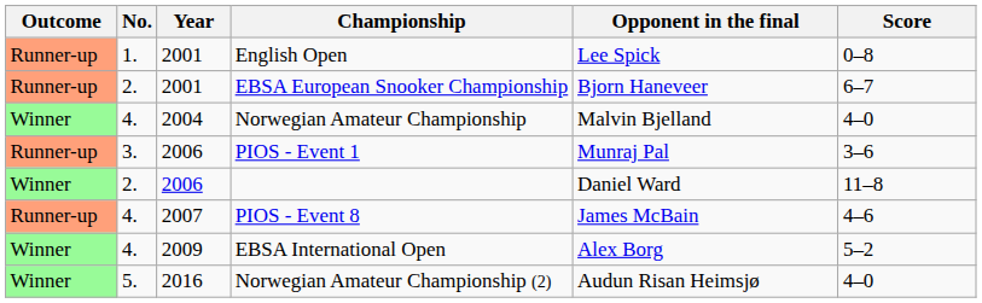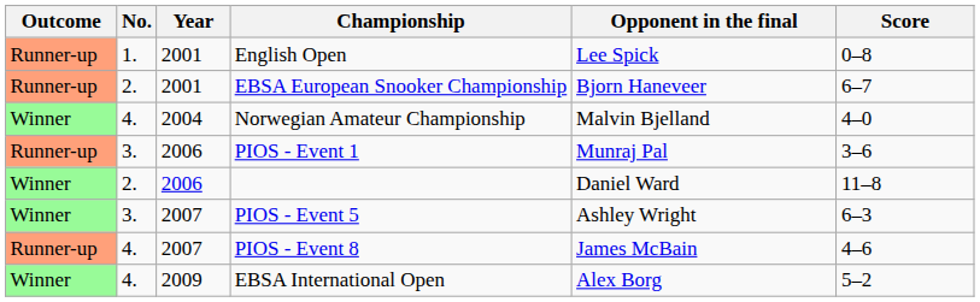 <table class="sortable wikitable">
 <tr>
 <th width="80">Outcome</th>
 <th width="20">No.</th>
 <th width="50">Year</th>
 <th style="width:260px;">Championship</th>
 <th style="width:200px;">Opponent in the final</th>
 <th style="width:100px;">Score</th>
 </tr>
 <tr>
 <td style="background:#ffa07a;">Runner-up</td>
 <td>1.</td>
 <td>2001</td>
 <td>English Open</td>
 <td> <a href='#'>Lee Spick</a></td>
 <td>0–8</td>
 </tr>
 <tr>
 <td style="background:#ffa07a;">Runner-up</td>
 <td>2.</td>
 <td>2001</td>
 <td><a href='#'>EBSA European Snooker Championship</a></td>
 <td> <a href='#'>Bjorn Haneveer</a></td>
 <td>6–7</td>
 </tr>
 <tr>
 <td style="background:#98fb98;">Winner</td>
 <td>4.</td>
 <td>2004</td>
 <td>Norwegian Amateur Championship</td>
 <td> Malvin Bjelland</td>
 <td>4–0</td>
 </tr>
 <tr>
 <td style="background:#ffa07a;">Runner-up</td>
 <td>3.</td>
 <td>2006</td>
 <td><a href='#'>PIOS - Event 1</a></td>
 <td> <a href='#'>Munraj Pal</a></td>
 <td>3–6</td>
 </tr>
 <tr>
 <td style="background:#98fb98;">Winner</td>
 <td>2.</td>
 <td><a href='#'>2006</a></td>
 <td></td>
 <td> Daniel Ward</td>
 <td>11–8</td>
 </tr>
 <tr>
+<td style="background:#98fb98;">Winner</td>
+<td>3.</td>
+<td>2007</td>
+<td><a href='#'>PIOS - Event 5</a></td>
+<td> Ashley Wright</td>
+<td>6–3</td>
+</tr>
+<tr>
 <td style="background:#ffa07a;">Runner-up</td>
 <td>4.</td>
 <td>2007</td>
 <td><a href='#'>PIOS - Event 8</a></td>
 <td> <a href='#'>James McBain</a></td>
 <td>4–6</td>
 </tr>
 <tr>
 <td style="background:#98fb98;">Winner</td>
 <td>4.</td>
 <td>2009</td>
 <td>EBSA International Open</td>
 <td> <a href='#'>Alex Borg</a></td>
 <td>5–2</td>
 </tr>
-<tr>
-<td style="background:#98fb98;">Winner</td>
-<td>5.</td>
-<td>2016</td>
-<td>Norwegian Amateur Championship <small>(2)</small></td>
-<td> Audun Risan Heimsjø</td>
-<td>4–0</td>
-</tr>
 </table>
